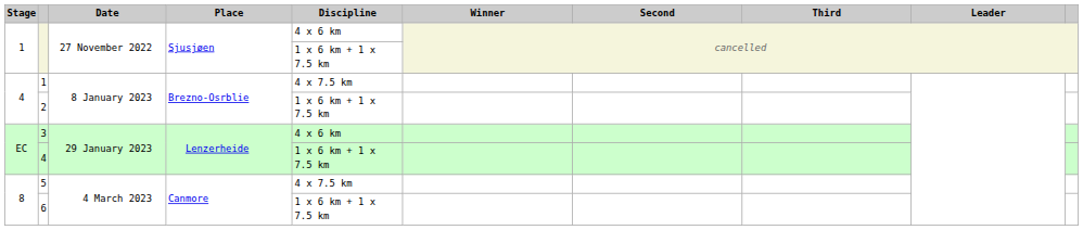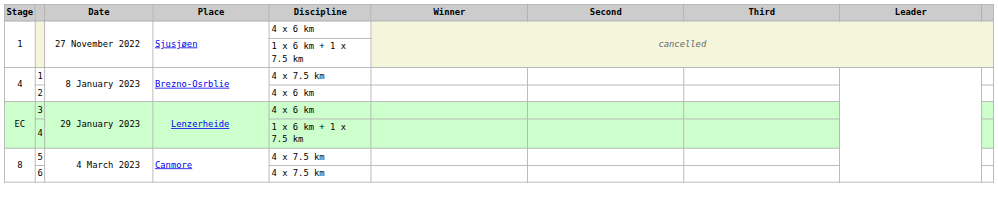 <table class="wikitable plainrowheaders" style="background:#fff; font-size:86%; line-height:16px; border:grey solid 1px; border-collapse:collapse;">
 <tr>
 <th scope="col" style="background:#ccc; width=30 px;">Stage</th>
 <th scope="col" style="background:#ccc; width=45 px;"></th>
 <th scope="col" style="background:#ccc; width:140px;">Date</th>
 <th scope="col" style="background:#ccc; width:150px;">Place</th>
 <th scope="col" style="background:#ccc; width:130px;">Discipline</th>
 <th scope="col" style="background:#ccc; width:210px;">Winner</th>
 <th scope="col" style="background:#ccc; width:210px;">Second</th>
 <th scope="col" style="background:#ccc; width:210px;">Third</th>
 <th scope="col" style="background:#ccc; width:190px;">Leader <br> </th>
 <th scope="col" style="background:#ccc; width:10px;"></th>
 </tr>
 <tr>
 <td rowspan=2 align="center">1</td>
 <td rowspan=2 bgcolor="F5F5DC"></td>
 <td rowspan=2 align="right">27 November 2022  </td>
 <td rowspan=2> <a href='#'>Sjusjøen</a></td>
 <td>4 x 6 km</td>
 <td colspan=5 rowspan=2 align=center bgcolor="F5F5DC" style=color:#696969><em>cancelled</em></td>
 </tr>
 <tr>
 <td>1 x 6 km + 1 x 7.5 km <br></td>
 </tr>
 <tr>
 <td rowspan=2 align="center">4</td>
 <td align="center">1</td>
 <td rowspan=2 align="right">8 January 2023  </td>
 <td rowspan=2> <a href='#'>Brezno-Osrblie</a></td>
 <td>4 x 7.5 km</td>
 <td></td>
 <td></td>
 <td></td>
 <td rowspan=6></td>
 <td></td>
 </tr>
 <tr>
 <td align="center">2</td>
-<td>1 x 6 km + 1 x 7.5 km <br></td>
+<td>4 x 6 km</td>
 <td></td>
 <td></td>
 <td></td>
 <td></td>
 </tr>
 <tr style="background:#CCFFCC">
 <td rowspan=2 align="center">EC</td>
 <td align="center">3</td>
 <td rowspan=2 align="right">29 January 2023  </td>
 <td rowspan=2>   <a href='#'>Lenzerheide</a></td>
 <td>4 x 6 km</td>
 <td></td>
 <td></td>
 <td></td>
 <td></td>
 </tr>
 <tr style="background:#CCFFCC">
 <td align="center">4</td>
 <td>1 x 6 km + 1 x 7.5 km <br></td>
 <td></td>
 <td></td>
 <td></td>
 <td></td>
 </tr>
 <tr>
 <td rowspan=2 align="center">8</td>
 <td align="center">5</td>
 <td rowspan=2 align="right">4 March 2023  </td>
 <td rowspan=2> <a href='#'>Canmore</a></td>
 <td>4 x 7.5 km</td>
 <td></td>
 <td></td>
 <td></td>
 <td></td>
 </tr>
 <tr>
 <td align="center">6</td>
-<td>1 x 6 km + 1 x 7.5 km <br></td>
+<td>4 x 7.5 km</td>
 <td></td>
 <td></td>
 <td></td>
 <td></td>
 </tr>
 </table>
